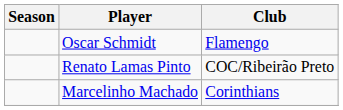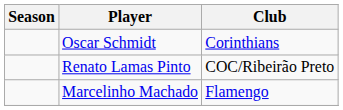 <table class="wikitable sortable">
 <tr>
 <th>Season</th>
 <th>Player</th>
 <th>Club</th>
 </tr>
 <tr>
 <td></td>
 <td> <a href='#'>Oscar Schmidt</a></td>
-<td><a href='#'>Flamengo</a></td>
+<td><a href='#'>Corinthians</a></td>
 </tr>
 <tr>
 <td></td>
 <td> <a href='#'>Renato Lamas Pinto</a></td>
 <td>COC/Ribeirão Preto</td>
 </tr>
 <tr>
 <td></td>
 <td> <a href='#'>Marcelinho Machado</a></td>
-<td><a href='#'>Corinthians</a></td>
+<td><a href='#'>Flamengo</a></td>
 </tr>
 <tr>
 </tr>
 </table>
